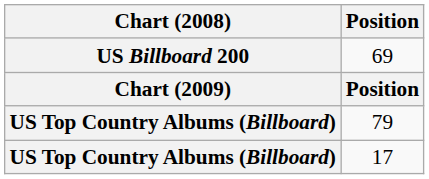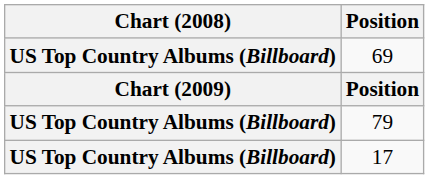 <table class="wikitable plainrowheaders" style="text-align:center">
 <tr>
 <th scope="col">Chart (2008)</th>
 <th scope="col">Position</th>
 </tr>
 <tr>
-<th scope="row">US <em>Billboard</em> 200</th>
+<th scope="row">US Top Country Albums (<em>Billboard</em>)</th>
 <td>69</td>
 </tr>
 <tr>
 <th scope="col">Chart (2009)</th>
 <th scope="col">Position</th>
 </tr>
 <tr>
 <th scope="row">US Top Country Albums (<em>Billboard</em>)</th>
 <td>79</td>
 </tr>
 <tr>
 <th scope="row">US Top Country Albums (<em>Billboard</em>)</th>
 <td>17</td>
 </tr>
 </table>
